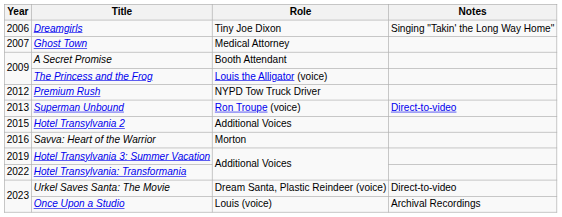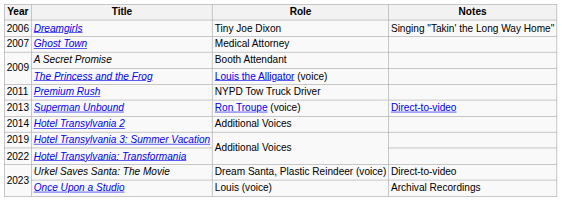 <table class="wikitable">
 <tr>
 <th>Year</th>
 <th>Title</th>
 <th>Role</th>
 <th>Notes</th>
 </tr>
 <tr>
 <td>2006</td>
 <td><em><a href='#'>Dreamgirls</a></em></td>
 <td>Tiny Joe Dixon</td>
 <td>Singing "Takin' the Long Way Home"</td>
 </tr>
 <tr>
 <td>2007</td>
 <td><em><a href='#'>Ghost Town</a></em></td>
 <td>Medical Attorney</td>
 <td></td>
 </tr>
 <tr>
 <td rowspan="2">2009</td>
 <td><em>A Secret Promise</em></td>
 <td>Booth Attendant</td>
 <td></td>
 </tr>
 <tr>
 <td><em><a href='#'>The Princess and the Frog</a></em></td>
 <td><a href='#'>Louis the Alligator</a> (voice)</td>
 <td></td>
 </tr>
 <tr>
-<td>2012</td>
+<td>2011</td>
 <td><em><a href='#'>Premium Rush</a></em></td>
 <td>NYPD Tow Truck Driver</td>
 <td></td>
 </tr>
 <tr>
 <td>2013</td>
 <td><em><a href='#'>Superman Unbound</a></em></td>
 <td><a href='#'>Ron Troupe</a> (voice)</td>
 <td><a href='#'>Direct-to-video</a></td>
 </tr>
 <tr>
-<td>2015</td>
+<td>2014</td>
 <td><em><a href='#'>Hotel Transylvania 2</a></em></td>
 <td>Additional Voices</td>
-<td></td>
-</tr>
-<tr>
-<td>2016</td>
-<td><em>Savva: Heart of the Warrior</em></td>
-<td>Morton</td>
 <td></td>
 </tr>
 <tr>
 <td>2019</td>
 <td><em><a href='#'>Hotel Transylvania 3: Summer Vacation</a></em></td>
 <td rowspan="2">Additional Voices</td>
 <td></td>
 </tr>
 <tr>
 <td>2022</td>
 <td><em><a href='#'>Hotel Transylvania: Transformania</a></em></td>
 <td></td>
 </tr>
 <tr>
 <td rowspan="2">2023</td>
 <td><em>Urkel Saves Santa: The Movie</em></td>
 <td>Dream Santa, Plastic Reindeer (voice)</td>
 <td>Direct-to-video</td>
 </tr>
 <tr>
 <td><em><a href='#'>Once Upon a Studio</a></em></td>
 <td>Louis (voice)</td>
 <td>Archival Recordings</td>
 </tr>
 </table>
